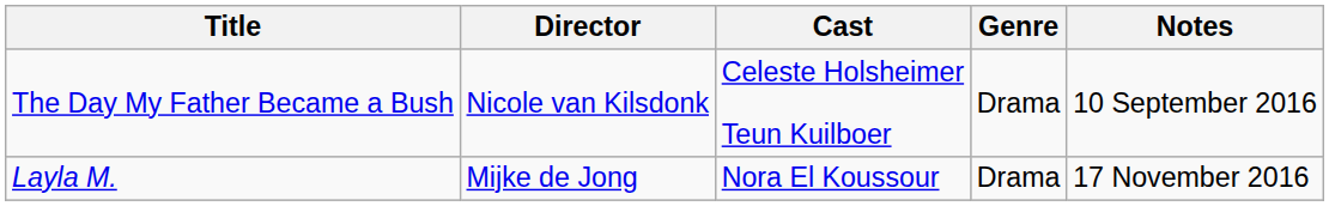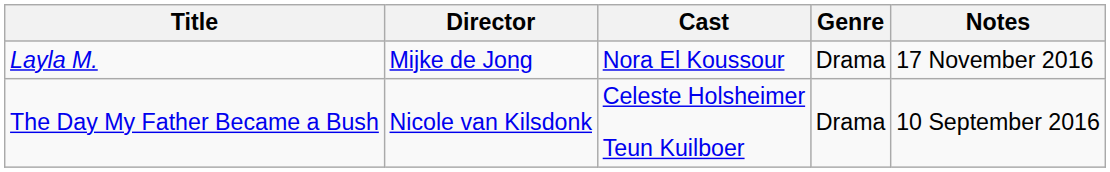 <table class="wikitable">
 <tr>
 <th>Title</th>
 <th>Director</th>
 <th>Cast</th>
 <th>Genre</th>
 <th>Notes</th>
 </tr>
 <tr>
+<td><em><a href='#'>Layla M.</a></em></td>
+<td><a href='#'>Mijke de Jong</a></td>
+<td><a href='#'>Nora El Koussour</a></td>
+<td>Drama</td>
+<td>17 November 2016</td>
+</tr>
+<tr>
 <td><a href='#'>The Day My Father Became a Bush</a></td>
 <td><a href='#'>Nicole van Kilsdonk</a></td>
 <td><a href='#'>Celeste Holsheimer</a><br><br><a href='#'>Teun Kuilboer</a><br></td>
 <td>Drama</td>
 <td>10 September 2016</td>
 </tr>
-<tr>
-<td><em><a href='#'>Layla M.</a></em></td>
-<td><a href='#'>Mijke de Jong</a></td>
-<td><a href='#'>Nora El Koussour</a></td>
-<td>Drama</td>
-<td>17 November 2016</td>
-</tr>
 </table>
